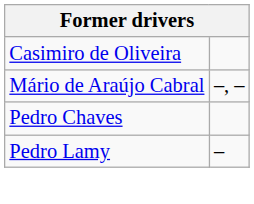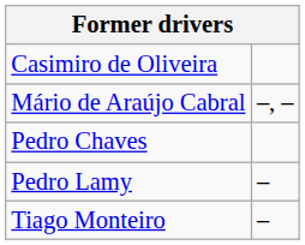 <table class="wikitable" border="1">
 <tr>
 <th colspan=2>Former drivers</th>
 </tr>
 <tr>
 <td><a href='#'>Casimiro de Oliveira</a></td>
 <td></td>
 </tr>
 <tr>
 <td><a href='#'>Mário de Araújo Cabral</a></td>
 <td>–, –</td>
 </tr>
 <tr>
 <td><a href='#'>Pedro Chaves</a></td>
 <td></td>
 </tr>
 <tr>
 <td><a href='#'>Pedro Lamy</a></td>
 <td>–</td>
 </tr>
+<tr>
+<td><a href='#'>Tiago Monteiro</a></td>
+<td>–</td>
+</tr>
 </table>
